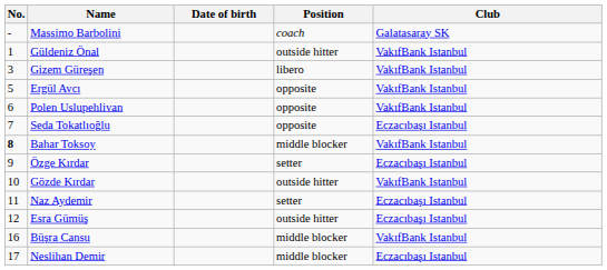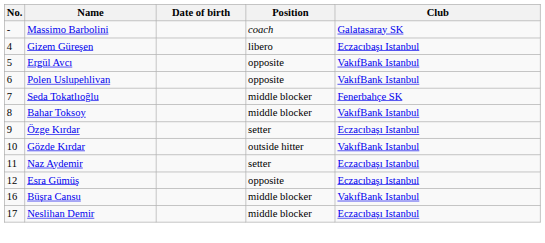 <table class=wikitable sortable style=font-size:100%; text-align:center;>
 <tr>
 <th>No.</th>
 <th style=width:12em>Name</th>
 <th style=width:8em>Date of birth</th>
 <th style=width:8em>Position</th>
 <th style=width:19em>Club</th>
 </tr>
 <tr>
 <td>-</td>
 <td><a href='#'>Massimo Barbolini</a></td>
 <td></td>
 <td><em>coach</em></td>
 <td> <a href='#'>Galatasaray SK</a></td>
 </tr>
 <tr>
-<td>1</td>
-<td><a href='#'>Güldeniz Önal</a></td>
-<td></td>
-<td>outside hitter</td>
-<td> <a href='#'>VakıfBank Istanbul</a></td>
-</tr>
-<tr>
-<td>3</td>
+<td>4</td>
 <td><a href='#'>Gizem Güreşen</a></td>
 <td></td>
 <td>libero</td>
-<td> <a href='#'>VakıfBank Istanbul</a></td>
+<td> <a href='#'>Eczacıbaşı Istanbul</a></td>
 </tr>
 <tr>
 <td>5</td>
 <td><a href='#'>Ergül Avcı</a></td>
 <td></td>
 <td>opposite</td>
 <td> <a href='#'>VakıfBank Istanbul</a></td>
 </tr>
 <tr>
 <td>6</td>
 <td><a href='#'>Polen Uslupehlivan</a></td>
 <td></td>
 <td>opposite</td>
 <td> <a href='#'>VakıfBank Istanbul</a></td>
 </tr>
 <tr>
 <td>7</td>
 <td><a href='#'>Seda Tokatlıoğlu</a></td>
 <td></td>
-<td>opposite</td>
-<td> <a href='#'>Eczacıbaşı Istanbul</a></td>
+<td>middle blocker</td>
+<td> <a href='#'>Fenerbahçe SK</a></td>
 </tr>
 <tr>
-<td><strong>8</strong></td>
+<td>8</td>
 <td><a href='#'>Bahar Toksoy</a></td>
 <td></td>
 <td>middle blocker</td>
 <td> <a href='#'>VakıfBank Istanbul</a></td>
 </tr>
 <tr>
 <td>9</td>
 <td><a href='#'>Özge Kırdar</a></td>
 <td></td>
 <td>setter</td>
 <td> <a href='#'>Eczacıbaşı Istanbul</a></td>
 </tr>
 <tr>
 <td>10</td>
 <td><a href='#'>Gözde Kırdar</a></td>
 <td></td>
 <td>outside hitter</td>
 <td> <a href='#'>VakıfBank Istanbul</a></td>
 </tr>
 <tr>
 <td>11</td>
 <td><a href='#'>Naz Aydemir</a></td>
 <td></td>
 <td>setter</td>
 <td> <a href='#'>Eczacıbaşı Istanbul</a></td>
 </tr>
 <tr>
 <td>12</td>
 <td><a href='#'>Esra Gümüş </a></td>
 <td></td>
-<td>outside hitter</td>
+<td>opposite</td>
 <td> <a href='#'>Eczacıbaşı Istanbul</a></td>
 </tr>
 <tr>
 <td>16</td>
 <td><a href='#'>Büşra Cansu</a></td>
 <td></td>
 <td>middle blocker</td>
 <td> <a href='#'>VakıfBank Istanbul</a></td>
 </tr>
 <tr>
 <td>17</td>
 <td><a href='#'>Neslihan Demir</a></td>
 <td></td>
 <td>middle blocker</td>
 <td> <a href='#'>Eczacıbaşı Istanbul</a></td>
 </tr>
 </table>
